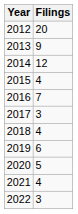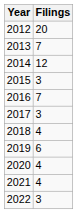 <table class="wikitable">
 <tr>
 <th>Year</th>
 <th>Filings</th>
 </tr>
 <tr>
 <td>2012</td>
 <td>20</td>
 </tr>
 <tr>
 <td>2013</td>
-<td>9</td>
+<td>7</td>
 </tr>
 <tr>
 <td>2014</td>
 <td>12</td>
 </tr>
 <tr>
 <td>2015</td>
-<td>4</td>
+<td>3</td>
 </tr>
 <tr>
 <td>2016</td>
 <td>7</td>
 </tr>
 <tr>
 <td>2017</td>
 <td>3</td>
 </tr>
 <tr>
 <td>2018</td>
 <td>4</td>
 </tr>
 <tr>
 <td>2019</td>
 <td>6</td>
 </tr>
 <tr>
 <td>2020</td>
-<td>5</td>
+<td>4</td>
 </tr>
 <tr>
 <td>2021</td>
 <td>4</td>
 </tr>
 <tr>
 <td>2022</td>
 <td>3</td>
 </tr>
 </table>
